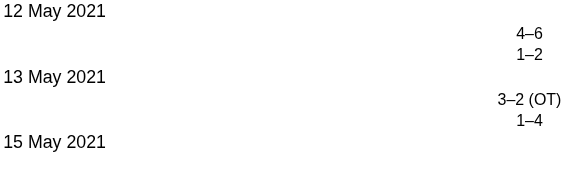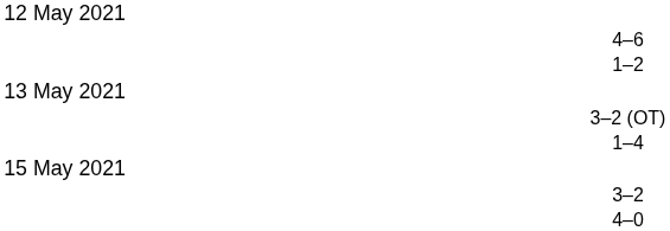 <table style="width:100%;" cellspacing="1">
 <tr>
 <th width=25%></th>
 <th width=2%></th>
 <th width=6%></th>
 <th width=2%></th>
 <th width=25%></th>
 </tr>
 <tr>
 <td>12 May 2021</td>
 </tr>
 <tr style=font-size:90%>
 <td align=right></td>
 <td></td>
 <td align=center>4–6</td>
 <td></td>
 <td></td>
 <td></td>
 </tr>
 <tr style=font-size:90%>
 <td align=right></td>
 <td></td>
 <td align=center>1–2</td>
 <td></td>
 <td></td>
 <td></td>
 </tr>
 <tr>
 <td>13 May 2021</td>
 </tr>
 <tr style=font-size:90%>
 <td align=right></td>
 <td></td>
 <td align=center>3–2 (OT)</td>
 <td></td>
 <td></td>
 <td></td>
 </tr>
 <tr style=font-size:90%>
 <td align=right></td>
 <td></td>
 <td align=center>1–4</td>
 <td></td>
 <td></td>
 <td></td>
 </tr>
 <tr>
 <td>15 May 2021</td>
 </tr>
+<tr style=font-size:90%>
+<td align=right></td>
+<td></td>
+<td align=center>3–2</td>
+<td></td>
+<td></td>
+<td></td>
+</tr>
+<tr style=font-size:90%>
+<td align=right></td>
+<td></td>
+<td align=center>4–0</td>
+<td></td>
+<td></td>
+<td></td>
+</tr>
 </table>
